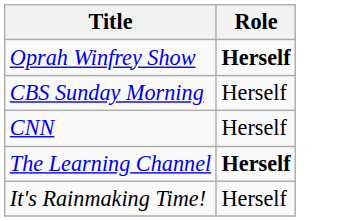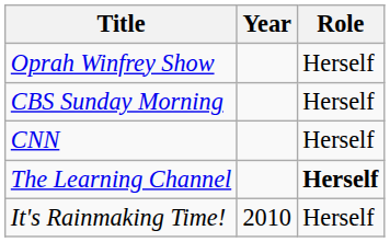 <table class="wikitable sortable">
 <tr>
 <th>Title</th>
+<th>Year</th>
 <th>Role</th>
 </tr>
 <tr>
 <td><em><a href='#'>Oprah Winfrey Show</a></em></td>
-<td><strong>Herself</strong></td>
+<td></td>
+<td>Herself</td>
 </tr>
 <tr>
 <td><em><a href='#'>CBS Sunday Morning</a></em></td>
+<td></td>
 <td>Herself</td>
 </tr>
 <tr>
 <td><em><a href='#'>CNN</a></em></td>
+<td></td>
 <td>Herself</td>
 </tr>
 <tr>
 <td><em><a href='#'>The Learning Channel</a></em></td>
+<td></td>
 <td><strong>Herself</strong></td>
 </tr>
 <tr>
 <td><em>It's Rainmaking Time!</em></td>
+<td>2010</td>
 <td>Herself</td>
 </tr>
 </table>
